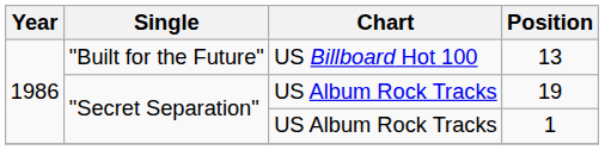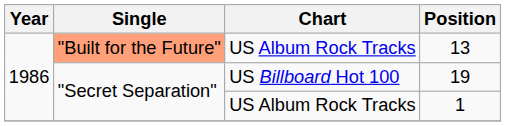 <table class="wikitable">
 <tr>
 <th>Year</th>
 <th>Single</th>
 <th>Chart</th>
 <th>Position</th>
 </tr>
 <tr>
 <td rowspan="3">1986</td>
-<td>"Built for the Future"</td>
-<td>US <a href='#'><em>Billboard</em> Hot 100</a></td>
+<td style="background: lightsalmon;">"Built for the Future"</td>
+<td>US <a href='#'>Album Rock Tracks</a></td>
 <td align="center">13</td>
 </tr>
 <tr>
 <td rowspan="2">"Secret Separation"</td>
-<td>US <a href='#'>Album Rock Tracks</a></td>
+<td>US <a href='#'><em>Billboard</em> Hot 100</a></td>
 <td align="center">19</td>
 </tr>
 <tr>
 <td>US Album Rock Tracks</td>
 <td align="center">1</td>
 </tr>
 <tr>
 </tr>
 </table>
